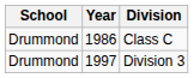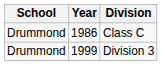 <table class="wikitable">
 <tr>
 <th>School</th>
 <th>Year</th>
 <th>Division</th>
 </tr>
 <tr>
 <td>Drummond</td>
 <td>1986</td>
 <td>Class C</td>
 </tr>
 <tr>
 <td>Drummond</td>
-<td>1997</td>
+<td>1999</td>
 <td>Division 3</td>
 </tr>
 </table>
